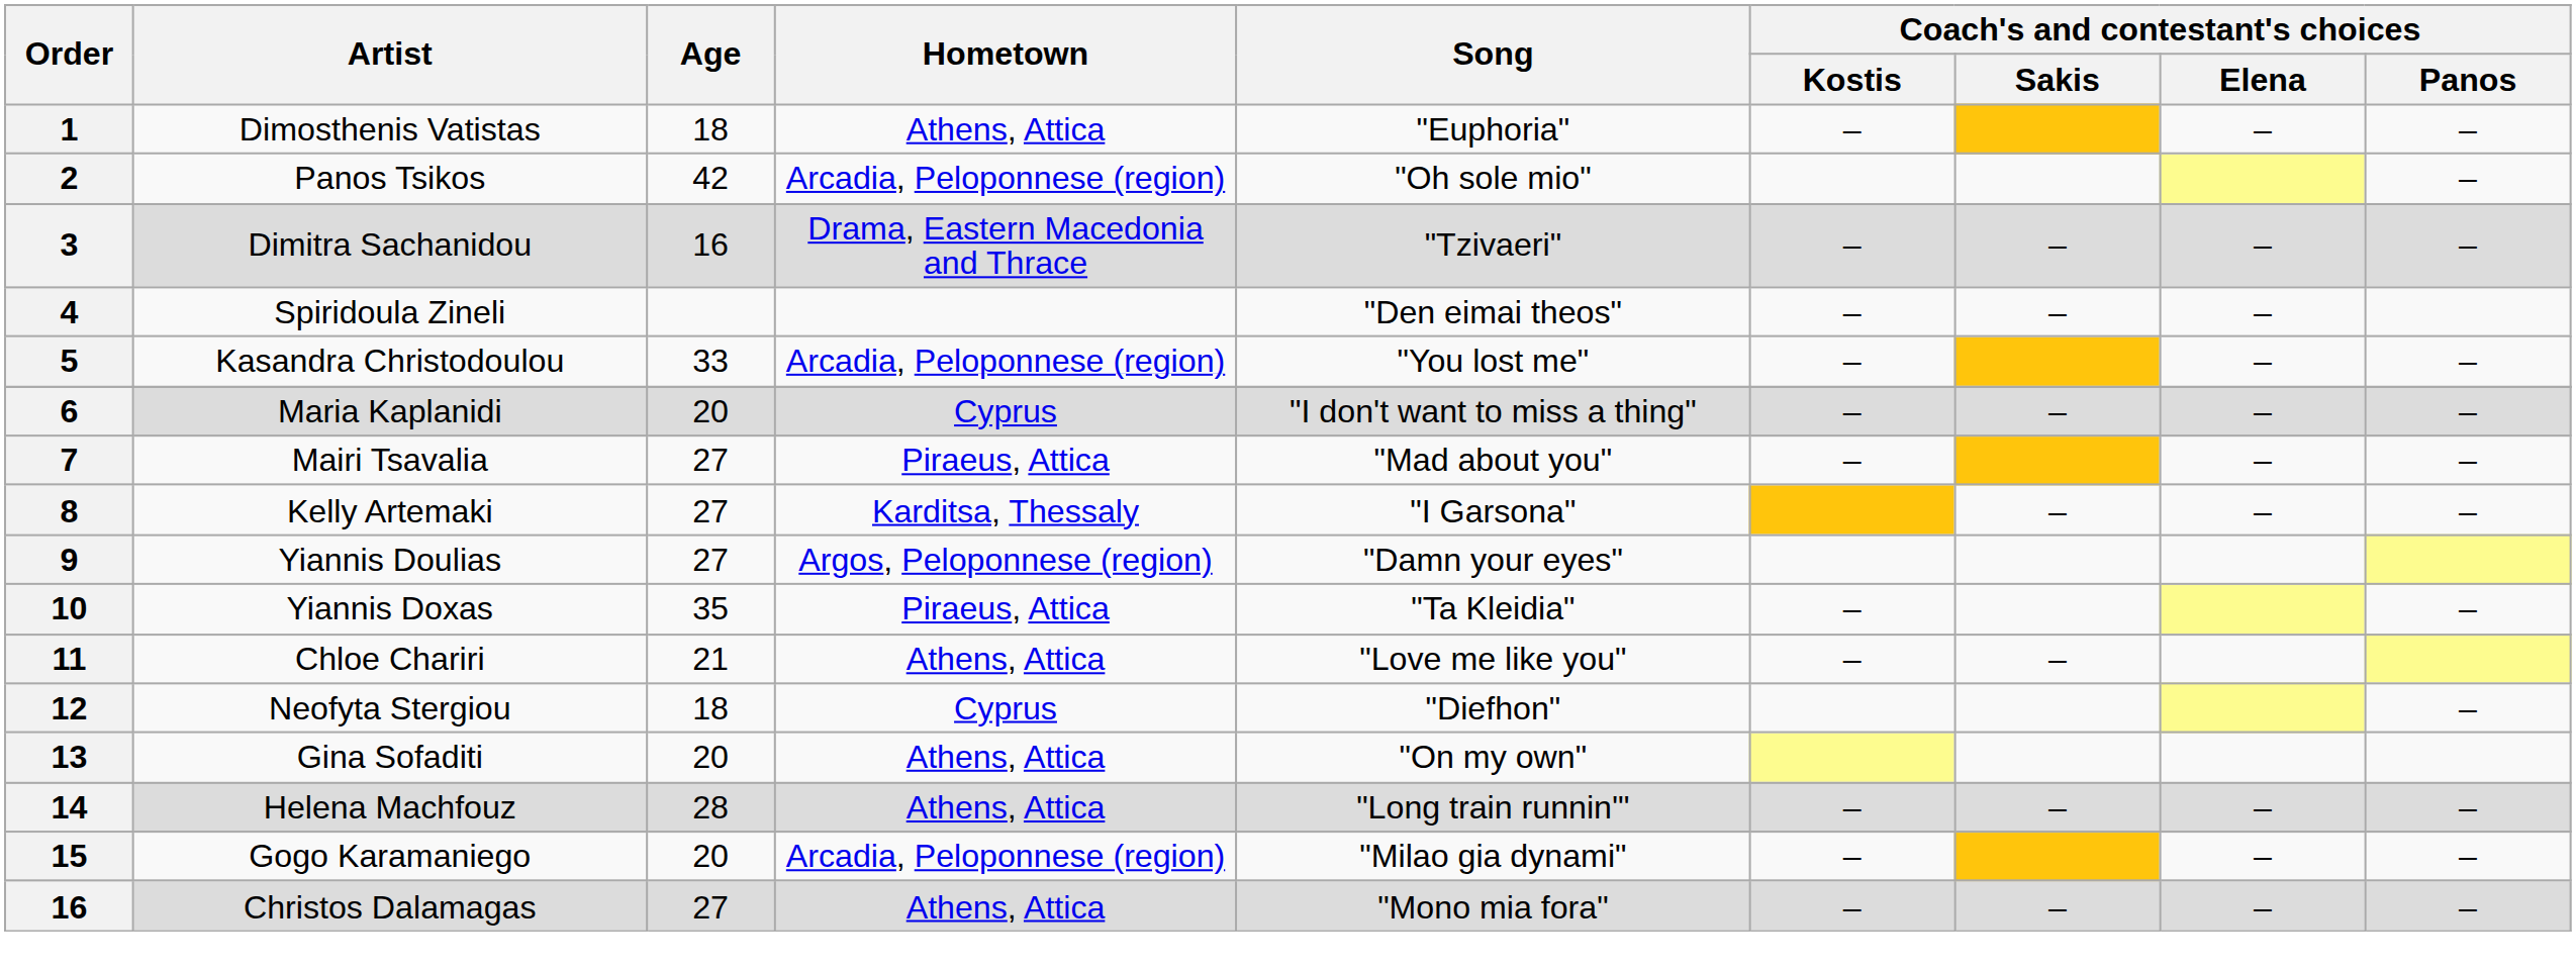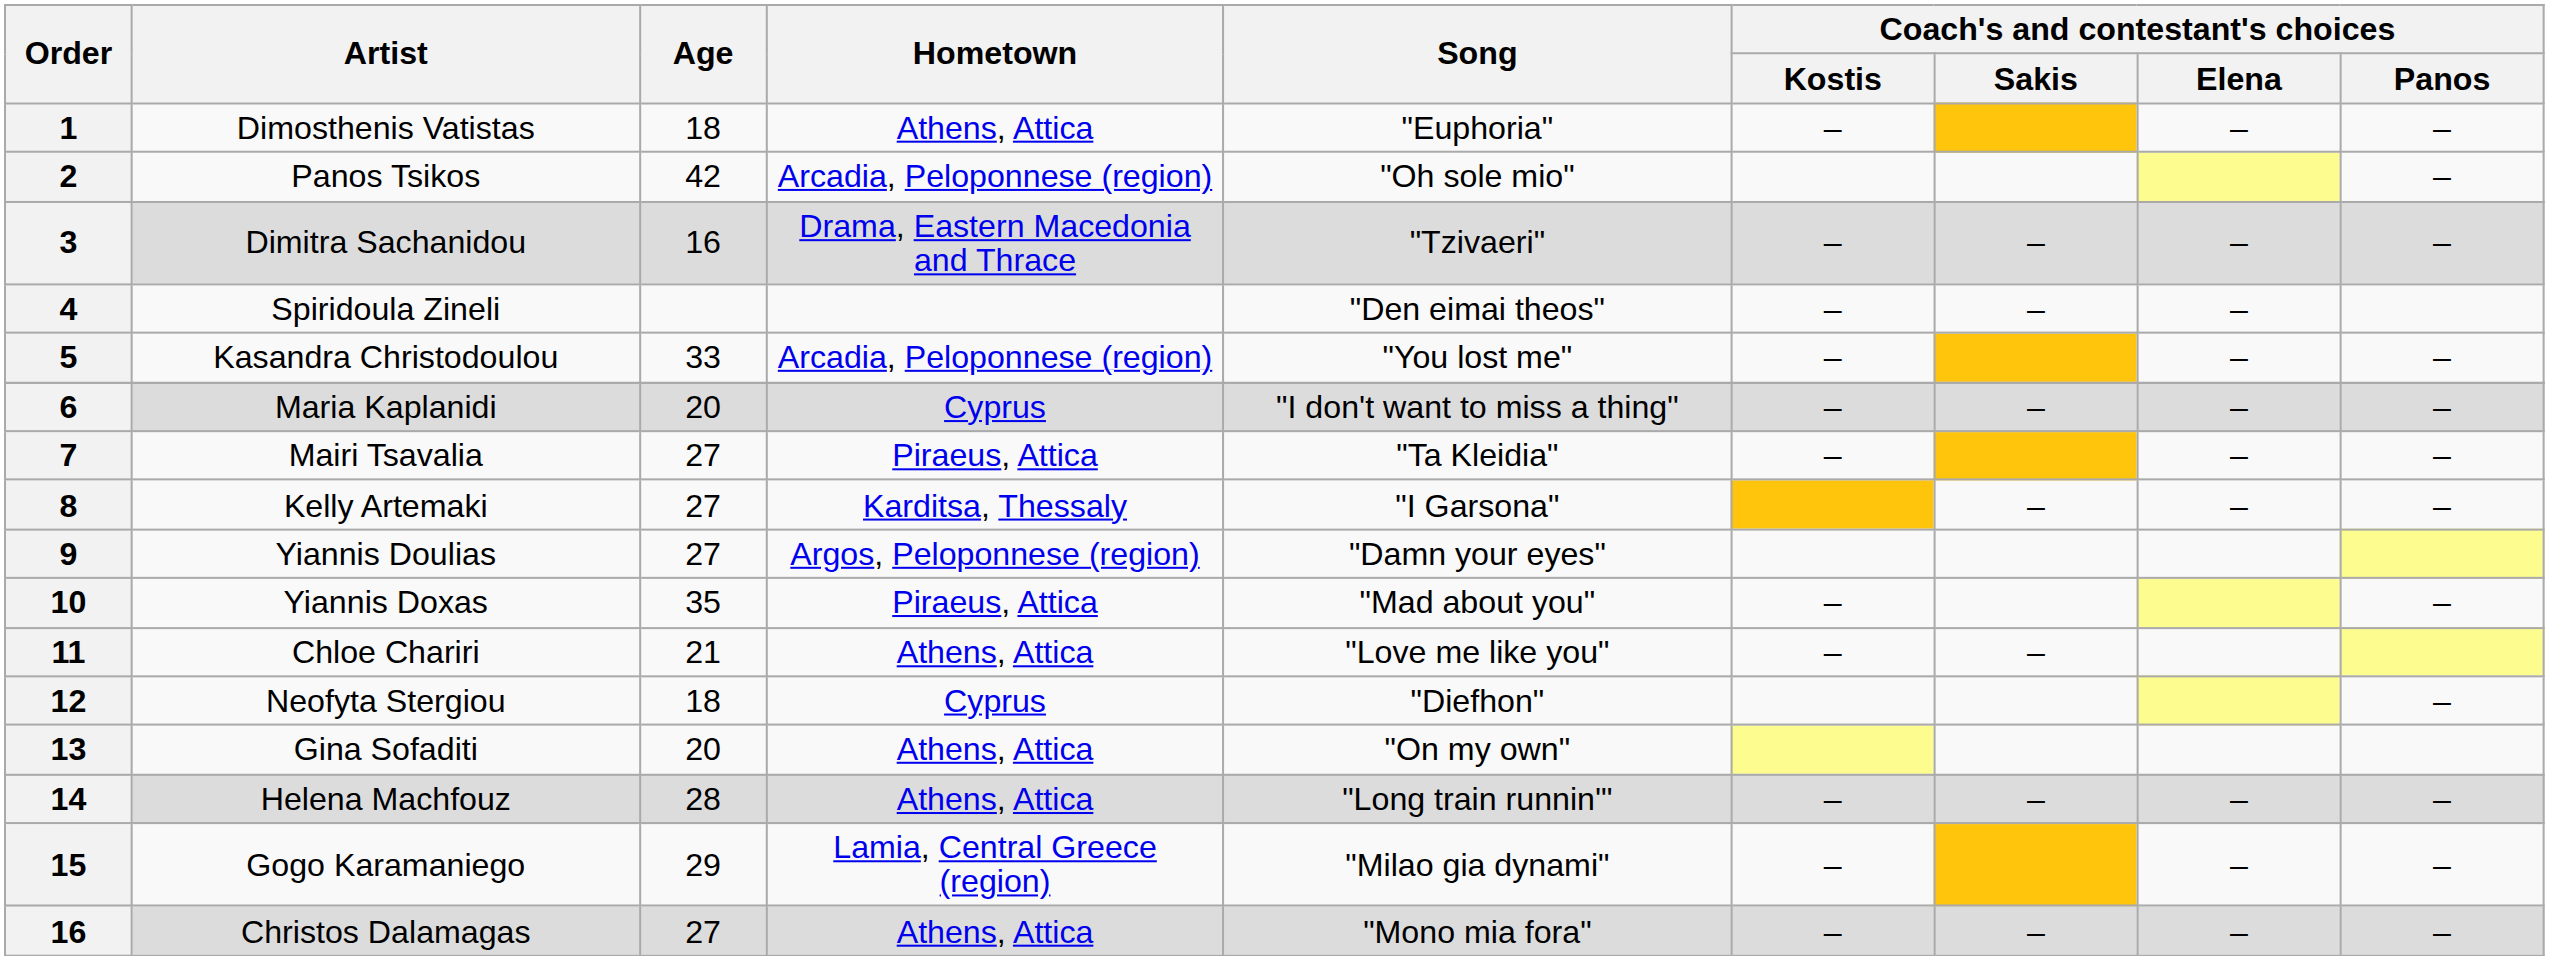 <table class="wikitable" style="text-align:center; line-height:17px; width:100%;">
 <tr>
 <th scope="col" rowspan="2" width="05%">Order</th>
 <th scope="col" rowspan="2" width="20%">Artist</th>
 <th scope="col" rowspan="2" width="05%">Age</th>
 <th scope="col" rowspan="2" width="18%">Hometown</th>
 <th scope="col" rowspan="2" width="20%">Song</th>
 <th scope="col" colspan="4" width="32%">Coach's and contestant's choices</th>
 </tr>
 <tr>
 <th width="08%">Kostis</th>
 <th width="08%">Sakis</th>
 <th width="08%">Elena</th>
 <th width="08%">Panos</th>
 </tr>
 <tr>
 <th>1</th>
 <td>Dimosthenis Vatistas</td>
 <td>18</td>
 <td><a href='#'>Athens</a>, <a href='#'>Attica</a></td>
 <td>"Euphoria"</td>
 <td>–</td>
 <td style="background: #FFC50C;"></td>
 <td>–</td>
 <td>–</td>
 </tr>
 <tr>
 <th>2</th>
 <td>Panos Tsikos</td>
 <td>42</td>
 <td><a href='#'>Arcadia</a>, <a href='#'>Peloponnese (region)</a></td>
 <td>"Oh sole mio"</td>
 <td></td>
 <td></td>
 <td style="background: #fdfc8f;"></td>
 <td>–</td>
 </tr>
 <tr style="background: #DCDCDC;" |>
 <th>3</th>
 <td>Dimitra Sachanidou</td>
 <td>16</td>
 <td><a href='#'>Drama</a>, <a href='#'>Eastern Macedonia and Thrace</a></td>
 <td>"Tzivaeri"</td>
 <td>–</td>
 <td>–</td>
 <td>–</td>
 <td>–</td>
 </tr>
 <tr>
 <th>4</th>
 <td>Spiridoula Zineli</td>
 <td></td>
 <td></td>
 <td>"Den eimai theos"</td>
 <td>–</td>
 <td>–</td>
 <td>–</td>
 </tr>
 <tr>
 <th>5</th>
 <td>Kasandra Christodoulou</td>
 <td>33</td>
 <td><a href='#'>Arcadia</a>, <a href='#'>Peloponnese (region)</a></td>
 <td>"You lost me"</td>
 <td>–</td>
 <td style="background: #FFC50C;"></td>
 <td>–</td>
 <td>–</td>
 </tr>
 <tr>
 </tr>
 <tr style="background: #DCDCDC;" |>
 <th>6</th>
 <td>Maria Kaplanidi</td>
 <td>20</td>
 <td><a href='#'>Cyprus</a></td>
 <td>"I don't want to miss a thing"</td>
 <td>–</td>
 <td>–</td>
 <td>–</td>
 <td>–</td>
 </tr>
 <tr>
 <th>7</th>
 <td>Mairi Tsavalia</td>
 <td>27</td>
 <td><a href='#'>Piraeus</a>, <a href='#'>Attica</a></td>
-<td>"Mad about you"</td>
+<td>"Ta Kleidia"</td>
 <td>–</td>
 <td style="background: #FFC50C;"></td>
 <td>–</td>
 <td>–</td>
 </tr>
 <tr>
 <th>8</th>
 <td>Kelly Artemaki</td>
 <td>27</td>
 <td><a href='#'>Karditsa</a>, <a href='#'>Thessaly</a></td>
 <td>"I Garsona"</td>
 <td style="background: #FFC50C;"></td>
 <td>–</td>
 <td>–</td>
 <td>–</td>
 </tr>
 <tr>
 <th>9</th>
 <td>Yiannis Doulias</td>
 <td>27</td>
 <td><a href='#'>Argos</a>, <a href='#'>Peloponnese (region)</a></td>
 <td>"Damn your eyes"</td>
 <td></td>
 <td></td>
 <td></td>
 <td style="background: #fdfc8f;"></td>
 </tr>
 <tr>
 <th>10</th>
 <td>Yiannis Doxas</td>
 <td>35</td>
 <td><a href='#'>Piraeus</a>, <a href='#'>Attica</a></td>
-<td>"Ta Kleidia"</td>
+<td>"Mad about you"</td>
 <td>–</td>
 <td></td>
 <td style="background: #fdfc8f;"></td>
 <td>–</td>
 </tr>
 <tr>
 <th>11</th>
 <td>Chloe Chariri</td>
 <td>21</td>
 <td><a href='#'>Athens</a>, <a href='#'>Attica</a></td>
 <td>"Love me like you"</td>
 <td>–</td>
 <td>–</td>
 <td></td>
 <td style="background: #fdfc8f;"></td>
 </tr>
 <tr>
 <th>12</th>
 <td>Neofyta Stergiou</td>
 <td>18</td>
 <td><a href='#'>Cyprus</a></td>
 <td>"Diefhon"</td>
 <td></td>
 <td></td>
 <td style="background: #fdfc8f;"></td>
 <td>–</td>
 </tr>
 <tr>
 <th>13</th>
 <td>Gina Sofaditi</td>
 <td>20</td>
 <td><a href='#'>Athens</a>, <a href='#'>Attica</a></td>
 <td>"On my own"</td>
 <td style="background: #fdfc8f;"></td>
 <td></td>
 <td></td>
 <td></td>
 </tr>
 <tr style="background: #DCDCDC;" |>
 <th>14</th>
 <td>Helena Machfouz</td>
 <td>28</td>
 <td><a href='#'>Athens</a>, <a href='#'>Attica</a></td>
 <td>"Long train runnin'"</td>
 <td>–</td>
 <td>–</td>
 <td>–</td>
 <td>–</td>
 </tr>
 <tr>
 <th>15</th>
 <td>Gogo Karamaniego</td>
-<td>20</td>
-<td><a href='#'>Arcadia</a>, <a href='#'>Peloponnese (region)</a></td>
+<td>29</td>
+<td><a href='#'>Lamia</a>, <a href='#'>Central Greece (region)</a></td>
 <td>"Milao gia dynami"</td>
 <td>–</td>
 <td style="background: #FFC50C;"></td>
 <td>–</td>
 <td>–</td>
 </tr>
 <tr style="background: #DCDCDC;" |>
 <th>16</th>
 <td>Christos Dalamagas</td>
 <td>27</td>
 <td><a href='#'>Athens</a>, <a href='#'>Attica</a></td>
 <td>"Mono mia fora"</td>
 <td>–</td>
 <td>–</td>
 <td>–</td>
 <td>–</td>
 </tr>
 </table>
